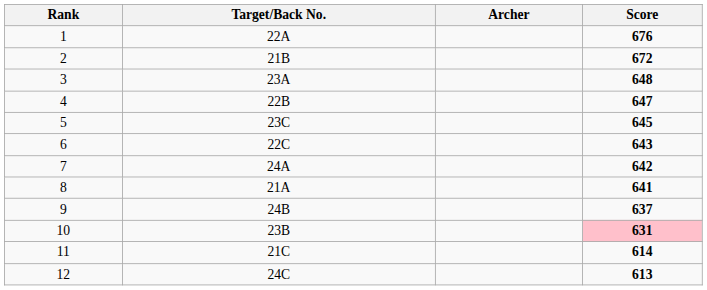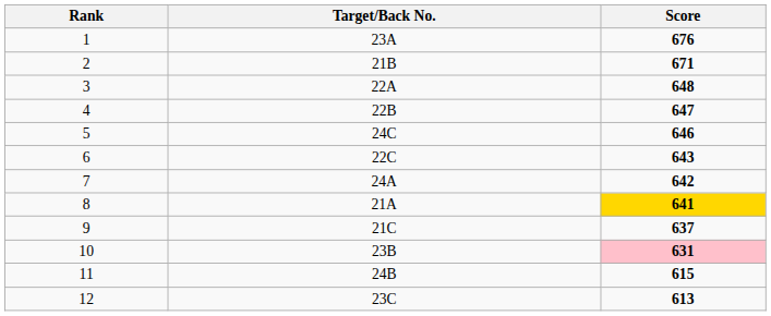 <table class="wikitable sortable" style="text-align:center" width=65%>
 <tr>
 <th>Rank</th>
 <th>Target/Back No.</th>
-<th>Archer</th>
 <th>Score</th>
 </tr>
 <tr>
 <td>1</td>
-<td>22A</td>
-<td align=left></td>
+<td>23A</td>
 <td><strong>676</strong></td>
 </tr>
 <tr>
 <td>2</td>
 <td>21B</td>
-<td align=left></td>
-<td><strong>672</strong></td>
+<td><strong>671</strong></td>
 </tr>
 <tr>
 <td>3</td>
-<td>23A</td>
-<td align=left></td>
+<td>22A</td>
 <td><strong>648</strong></td>
 </tr>
 <tr>
 <td>4</td>
 <td>22B</td>
-<td align=left></td>
 <td><strong>647</strong></td>
 </tr>
 <tr>
 <td>5</td>
-<td>23C</td>
-<td align=left></td>
-<td><strong>645</strong></td>
+<td>24C</td>
+<td><strong>646</strong></td>
 </tr>
 <tr>
 <td>6</td>
 <td>22C</td>
-<td align=left></td>
 <td><strong>643</strong></td>
 </tr>
 <tr>
 <td>7</td>
 <td>24A</td>
-<td align=left></td>
 <td><strong>642</strong></td>
 </tr>
 <tr>
 <td>8</td>
 <td>21A</td>
-<td align=left></td>
-<td><strong>641</strong></td>
+<td style="background: gold;"><strong>641</strong></td>
 </tr>
 <tr>
 <td>9</td>
-<td>24B</td>
-<td align=left></td>
+<td>21C</td>
 <td><strong>637</strong></td>
 </tr>
 <tr>
 <td>10</td>
 <td>23B</td>
-<td align=left></td>
 <td style="background: pink;"><strong>631</strong></td>
 </tr>
 <tr>
 <td>11</td>
-<td>21C</td>
-<td align=left></td>
-<td><strong>614</strong></td>
+<td>24B</td>
+<td><strong>615</strong></td>
 </tr>
 <tr>
 <td>12</td>
-<td>24C</td>
-<td align=left></td>
+<td>23C</td>
 <td><strong>613</strong></td>
 </tr>
 </table>
